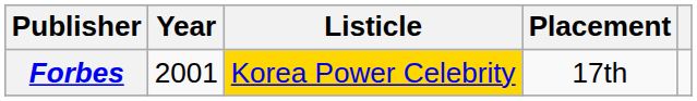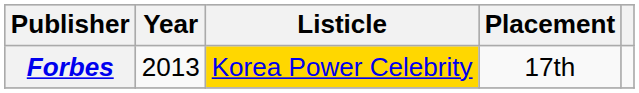 <table class="wikitable plainrowheaders sortable" style="margin-right: 0;">
 <tr>
 <th scope="col">Publisher</th>
 <th scope="col">Year</th>
 <th scope="col">Listicle</th>
 <th scope="col">Placement</th>
 <th scope="col" class="unsortable"></th>
 </tr>
 <tr>
 <th scope="row"><em><a href='#'>Forbes</a></em></th>
-<td>2001</td>
+<td>2013</td>
 <td style="background: gold;"><a href='#'>Korea Power Celebrity</a></td>
 <td style="text-align:center;">17th</td>
 <td style="text-align:center;"></td>
 </tr>
 </table>
